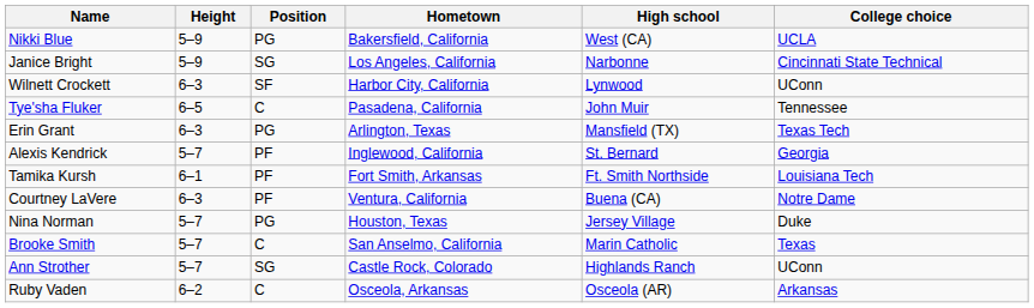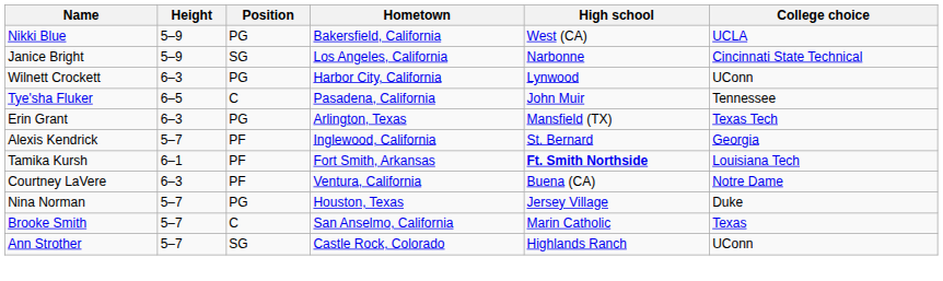 <table class="wikitable sortable" style="width: 90%">
 <tr>
 <th>Name</th>
 <th>Height</th>
 <th>Position</th>
 <th>Hometown</th>
 <th>High school</th>
 <th>College choice</th>
 </tr>
 <tr>
 <td><a href='#'>Nikki Blue</a></td>
 <td>5–9</td>
 <td>PG</td>
 <td><a href='#'>Bakersfield, California</a></td>
 <td><a href='#'>West</a> (CA)</td>
 <td><a href='#'>UCLA</a></td>
 </tr>
 <tr>
 <td>Janice Bright</td>
 <td>5–9</td>
 <td>SG</td>
 <td><a href='#'>Los Angeles, California</a></td>
 <td><a href='#'>Narbonne</a></td>
 <td><a href='#'>Cincinnati State Technical</a></td>
 </tr>
 <tr>
 <td>Wilnett Crockett</td>
 <td>6–3</td>
-<td>SF</td>
+<td>PG</td>
 <td><a href='#'>Harbor City, California</a></td>
 <td><a href='#'>Lynwood</a></td>
 <td>UConn </td>
 </tr>
 <tr>
 <td><a href='#'>Tye'sha Fluker</a></td>
 <td>6–5</td>
 <td>C</td>
 <td><a href='#'>Pasadena, California</a></td>
 <td><a href='#'>John Muir</a></td>
 <td>Tennessee</td>
 </tr>
 <tr>
 <td>Erin Grant</td>
 <td>6–3</td>
 <td>PG</td>
 <td><a href='#'>Arlington, Texas</a></td>
 <td><a href='#'>Mansfield</a> (TX)</td>
 <td><a href='#'>Texas Tech</a></td>
 </tr>
 <tr>
 <td>Alexis Kendrick</td>
 <td>5–7</td>
 <td>PF</td>
 <td><a href='#'>Inglewood, California</a></td>
 <td><a href='#'>St. Bernard</a></td>
 <td><a href='#'>Georgia</a></td>
 </tr>
 <tr>
 <td>Tamika Kursh</td>
 <td>6–1</td>
 <td>PF</td>
 <td><a href='#'>Fort Smith, Arkansas</a></td>
-<td><a href='#'>Ft. Smith Northside</a></td>
+<td><strong><a href='#'>Ft. Smith Northside</a></strong></td>
 <td><a href='#'>Louisiana Tech</a></td>
 </tr>
 <tr>
 <td>Courtney LaVere</td>
 <td>6–3</td>
 <td>PF</td>
 <td><a href='#'>Ventura, California</a></td>
 <td><a href='#'>Buena</a> (CA)</td>
 <td><a href='#'>Notre Dame</a></td>
 </tr>
 <tr>
 <td>Nina Norman</td>
 <td>5–7</td>
 <td>PG</td>
 <td><a href='#'>Houston, Texas</a></td>
 <td><a href='#'>Jersey Village</a></td>
 <td>Duke</td>
 </tr>
 <tr>
 <td><a href='#'>Brooke Smith</a></td>
 <td>5–7</td>
 <td>C</td>
 <td><a href='#'>San Anselmo, California</a></td>
 <td><a href='#'>Marin Catholic</a></td>
 <td><a href='#'>Texas</a></td>
 </tr>
 <tr>
 <td><a href='#'>Ann Strother</a></td>
 <td>5–7</td>
 <td>SG</td>
 <td><a href='#'>Castle Rock, Colorado</a></td>
 <td><a href='#'>Highlands Ranch</a></td>
 <td>UConn</td>
 </tr>
-<tr>
-<td>Ruby Vaden</td>
-<td>6–2</td>
-<td>C</td>
-<td><a href='#'>Osceola, Arkansas</a></td>
-<td><a href='#'>Osceola</a> (AR)</td>
-<td><a href='#'>Arkansas</a></td>
-</tr>
 </table>
